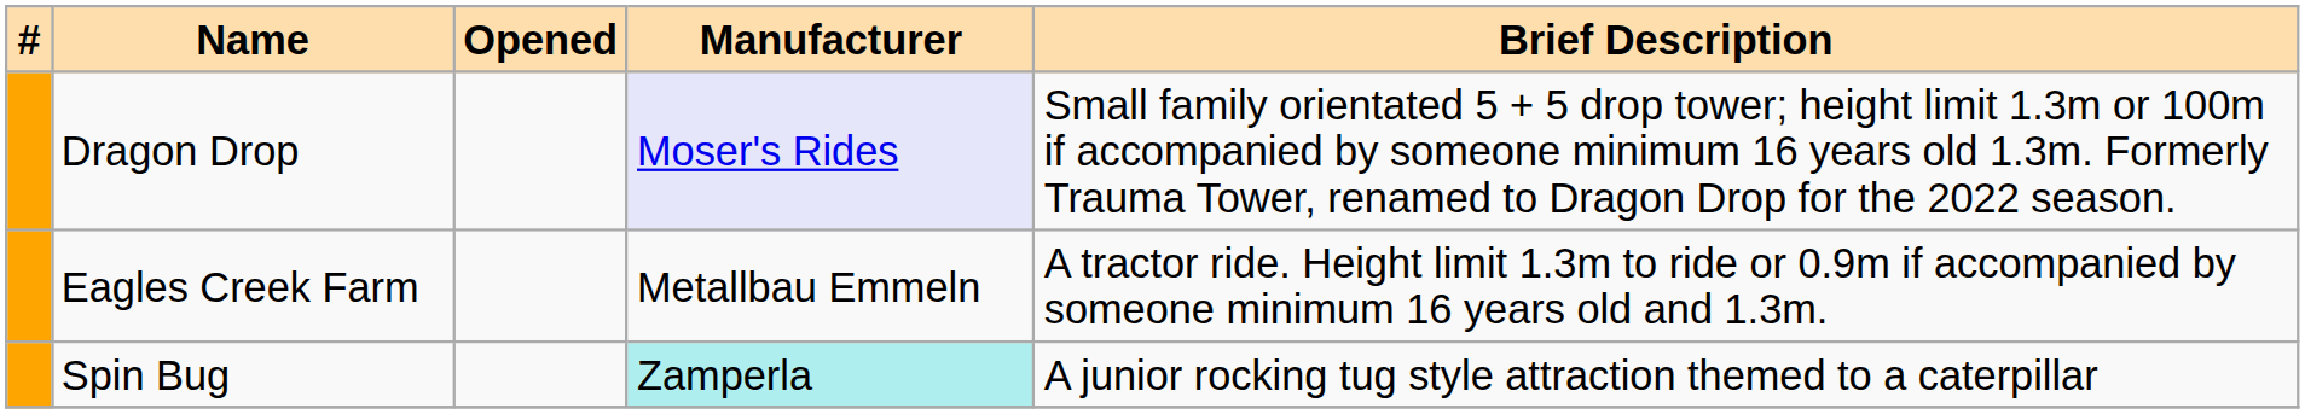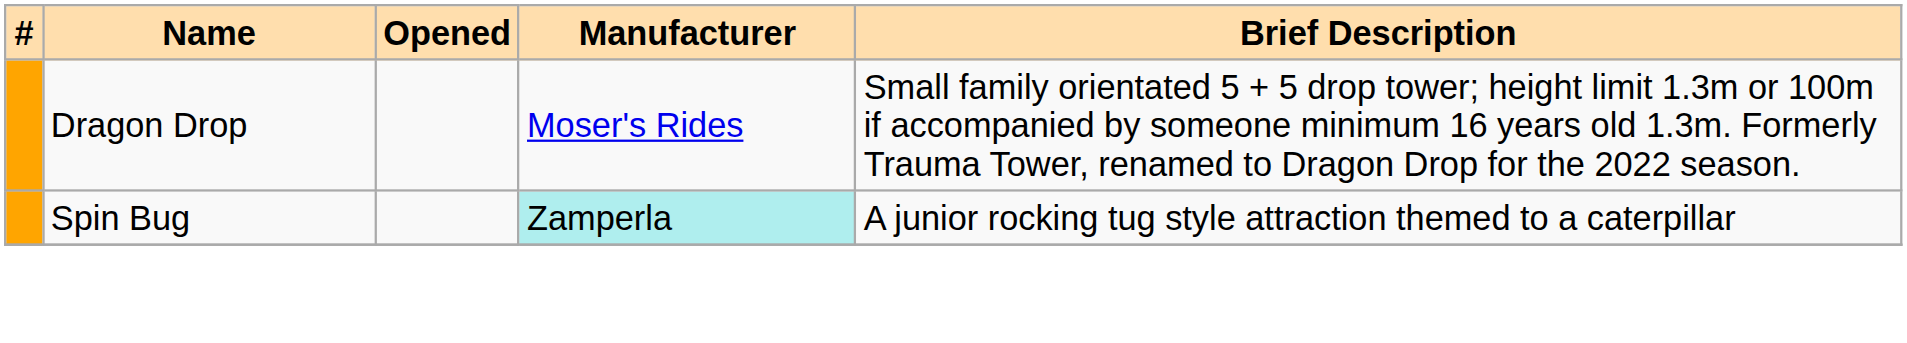 <table class="wikitable" width=95% border=1 style="font-size: 95%">
 <tr>
 <th style="background:#ffdead" width=2%>#</th>
 <th style="background:#ffdead" width=18%>Name</th>
 <th style="background:#ffdead" width=5%>Opened</th>
 <th style="background:#ffdead" width=18%>Manufacturer</th>
 <th style="background:#ffdead" width=70%>Brief Description</th>
 </tr>
 <tr>
 <td bgcolor="#FFA500" height="10px"></td>
 <td>Dragon Drop</td>
 <td></td>
-<td style="background: lavender;"><a href='#'>Moser's Rides</a></td>
+<td><a href='#'>Moser's Rides</a></td>
 <td>Small family orientated 5 + 5 drop tower; height limit 1.3m or 100m if accompanied by someone minimum 16 years old 1.3m. Formerly Trauma Tower, renamed to Dragon Drop for the 2022 season.</td>
-</tr>
-<tr>
-<td bgcolor="#FFA500" height="10px"></td>
-<td>Eagles Creek Farm</td>
-<td></td>
-<td>Metallbau Emmeln</td>
-<td>A tractor ride. Height limit 1.3m to ride or 0.9m if accompanied by someone minimum 16 years old and 1.3m.</td>
 </tr>
 <tr>
 <td bgcolor="#FFA500" height="10px"></td>
 <td>Spin Bug</td>
 <td></td>
 <td style="background: paleturquoise;">Zamperla</td>
 <td>A junior rocking tug style attraction themed to a caterpillar</td>
 </tr>
 <tr>
 </tr>
 </table>
